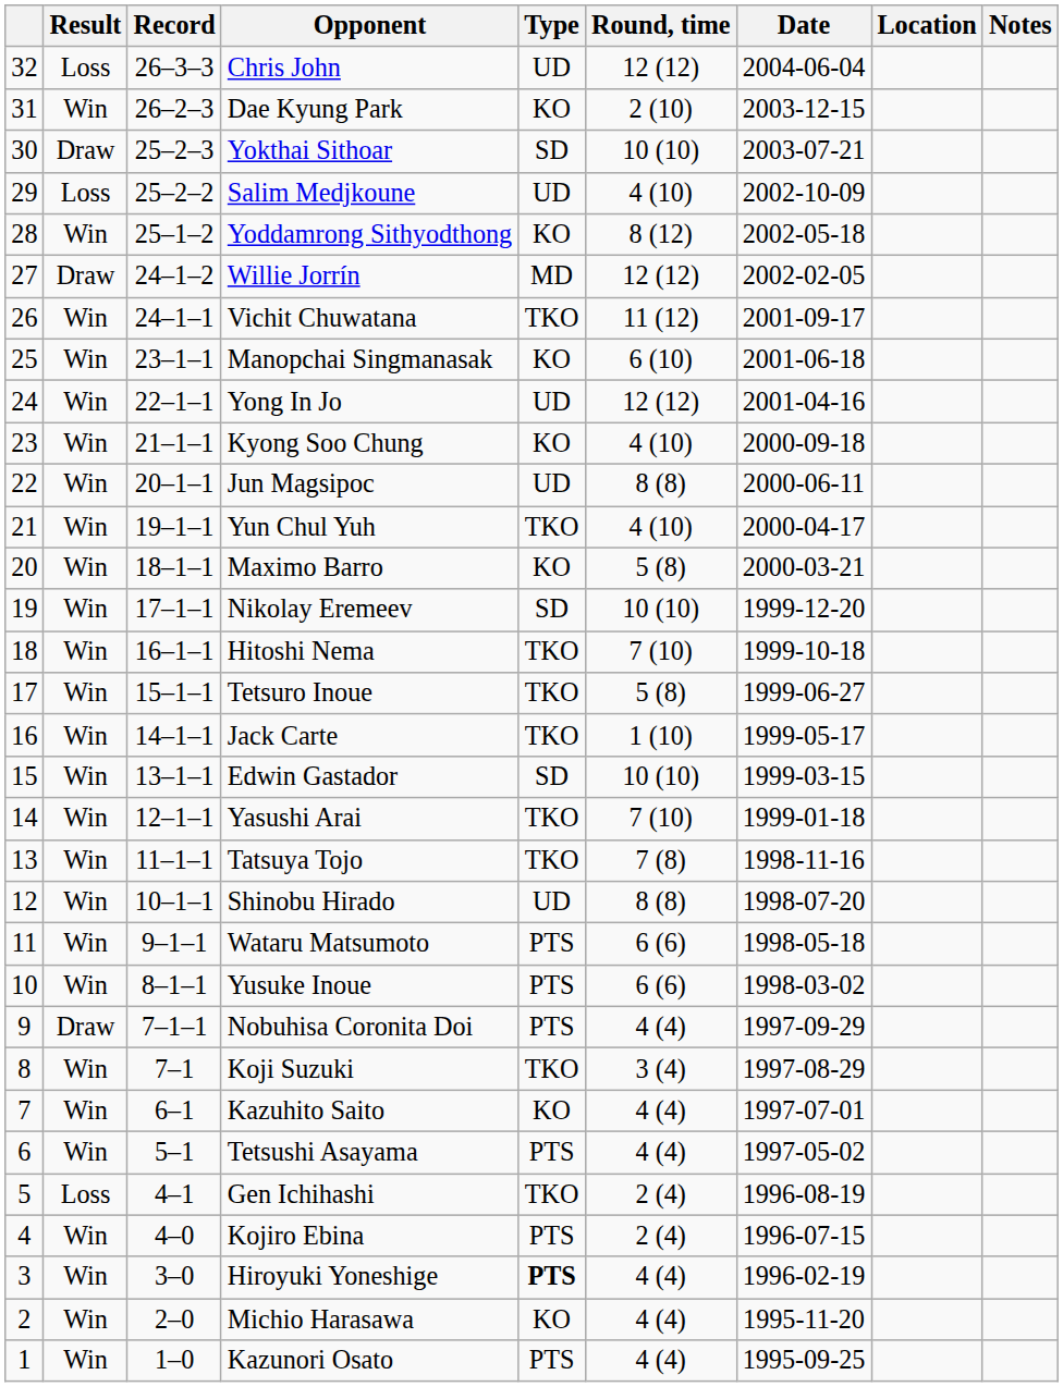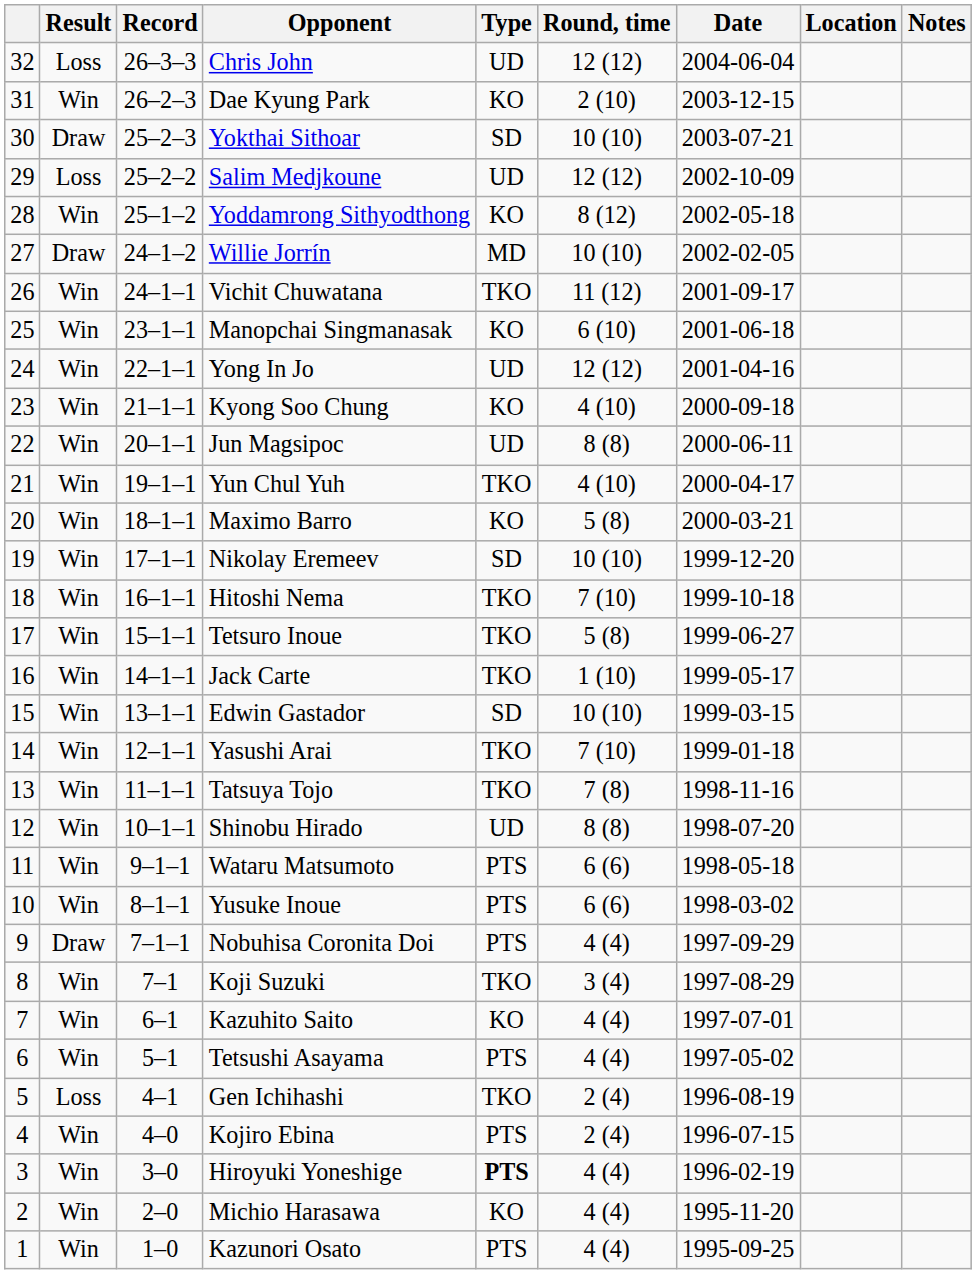 <table class=wikitable style=text-align:center>
 <tr>
 <th></th>
 <th>Result</th>
 <th>Record</th>
 <th>Opponent</th>
 <th>Type</th>
 <th>Round, time</th>
 <th>Date</th>
 <th>Location</th>
 <th>Notes</th>
 </tr>
 <tr>
 <td>32</td>
 <td>Loss</td>
 <td>26–3–3</td>
 <td align=left><a href='#'>Chris John</a></td>
 <td>UD</td>
 <td>12 (12)</td>
 <td>2004-06-04</td>
 <td align=left></td>
 <td align=left></td>
 </tr>
 <tr>
 <td>31</td>
 <td>Win</td>
 <td>26–2–3</td>
 <td align=left>Dae Kyung Park</td>
 <td>KO</td>
 <td>2 (10)</td>
 <td>2003-12-15</td>
 <td align=left></td>
 <td align=left></td>
 </tr>
 <tr>
 <td>30</td>
 <td>Draw</td>
 <td>25–2–3</td>
 <td align=left><a href='#'>Yokthai Sithoar</a></td>
 <td>SD</td>
 <td>10 (10)</td>
 <td>2003-07-21</td>
 <td align=left></td>
 <td align=left></td>
 </tr>
 <tr>
 <td>29</td>
 <td>Loss</td>
 <td>25–2–2</td>
 <td align=left><a href='#'>Salim Medjkoune</a></td>
 <td>UD</td>
-<td>4 (10)</td>
+<td>12 (12)</td>
 <td>2002-10-09</td>
 <td align=left></td>
 <td align=left></td>
 </tr>
 <tr>
 <td>28</td>
 <td>Win</td>
 <td>25–1–2</td>
 <td align=left><a href='#'>Yoddamrong Sithyodthong</a></td>
 <td>KO</td>
 <td>8 (12)</td>
 <td>2002-05-18</td>
 <td align=left></td>
 <td align=left></td>
 </tr>
 <tr>
 <td>27</td>
 <td>Draw</td>
 <td>24–1–2</td>
 <td align=left><a href='#'>Willie Jorrín</a></td>
 <td>MD</td>
-<td>12 (12)</td>
+<td>10 (10)</td>
 <td>2002-02-05</td>
 <td align=left></td>
 <td align=left></td>
 </tr>
 <tr>
 <td>26</td>
 <td>Win</td>
 <td>24–1–1</td>
 <td align=left>Vichit Chuwatana</td>
 <td>TKO</td>
 <td>11 (12)</td>
 <td>2001-09-17</td>
 <td align=left></td>
 <td align=left></td>
 </tr>
 <tr>
 <td>25</td>
 <td>Win</td>
 <td>23–1–1</td>
 <td align=left>Manopchai Singmanasak</td>
 <td>KO</td>
 <td>6 (10)</td>
 <td>2001-06-18</td>
 <td align=left></td>
 <td align=left></td>
 </tr>
 <tr>
 <td>24</td>
 <td>Win</td>
 <td>22–1–1</td>
 <td align=left>Yong In Jo</td>
 <td>UD</td>
 <td>12 (12)</td>
 <td>2001-04-16</td>
 <td align=left></td>
 <td align=left></td>
 </tr>
 <tr>
 <td>23</td>
 <td>Win</td>
 <td>21–1–1</td>
 <td align=left>Kyong Soo Chung</td>
 <td>KO</td>
 <td>4 (10)</td>
 <td>2000-09-18</td>
 <td align=left></td>
 <td align=left></td>
 </tr>
 <tr>
 <td>22</td>
 <td>Win</td>
 <td>20–1–1</td>
 <td align=left>Jun Magsipoc</td>
 <td>UD</td>
 <td>8 (8)</td>
 <td>2000-06-11</td>
 <td align=left></td>
 <td align=left></td>
 </tr>
 <tr>
 <td>21</td>
 <td>Win</td>
 <td>19–1–1</td>
 <td align=left>Yun Chul Yuh</td>
 <td>TKO</td>
 <td>4 (10)</td>
 <td>2000-04-17</td>
 <td align=left></td>
 <td align=left></td>
 </tr>
 <tr>
 <td>20</td>
 <td>Win</td>
 <td>18–1–1</td>
 <td align=left>Maximo Barro</td>
 <td>KO</td>
 <td>5 (8)</td>
 <td>2000-03-21</td>
 <td align=left></td>
 <td align=left></td>
 </tr>
 <tr>
 <td>19</td>
 <td>Win</td>
 <td>17–1–1</td>
 <td align=left>Nikolay Eremeev</td>
 <td>SD</td>
 <td>10 (10)</td>
 <td>1999-12-20</td>
 <td align=left></td>
 <td align=left></td>
 </tr>
 <tr>
 <td>18</td>
 <td>Win</td>
 <td>16–1–1</td>
 <td align=left>Hitoshi Nema</td>
 <td>TKO</td>
 <td>7 (10)</td>
 <td>1999-10-18</td>
 <td align=left></td>
 <td align=left></td>
 </tr>
 <tr>
 <td>17</td>
 <td>Win</td>
 <td>15–1–1</td>
 <td align=left>Tetsuro Inoue</td>
 <td>TKO</td>
 <td>5 (8)</td>
 <td>1999-06-27</td>
 <td align=left></td>
 <td align=left></td>
 </tr>
 <tr>
 <td>16</td>
 <td>Win</td>
 <td>14–1–1</td>
 <td align=left>Jack Carte</td>
 <td>TKO</td>
 <td>1 (10)</td>
 <td>1999-05-17</td>
 <td align=left></td>
 <td align=left></td>
 </tr>
 <tr>
 <td>15</td>
 <td>Win</td>
 <td>13–1–1</td>
 <td align=left>Edwin Gastador</td>
 <td>SD</td>
 <td>10 (10)</td>
 <td>1999-03-15</td>
 <td align=left></td>
 <td align=left></td>
 </tr>
 <tr>
 <td>14</td>
 <td>Win</td>
 <td>12–1–1</td>
 <td align=left>Yasushi Arai</td>
 <td>TKO</td>
 <td>7 (10)</td>
 <td>1999-01-18</td>
 <td align=left></td>
 <td align=left></td>
 </tr>
 <tr>
 <td>13</td>
 <td>Win</td>
 <td>11–1–1</td>
 <td align=left>Tatsuya Tojo</td>
 <td>TKO</td>
 <td>7 (8)</td>
 <td>1998-11-16</td>
 <td align=left></td>
 <td align=left></td>
 </tr>
 <tr>
 <td>12</td>
 <td>Win</td>
 <td>10–1–1</td>
 <td align=left>Shinobu Hirado</td>
 <td>UD</td>
 <td>8 (8)</td>
 <td>1998-07-20</td>
 <td align=left></td>
 <td align=left></td>
 </tr>
 <tr>
 <td>11</td>
 <td>Win</td>
 <td>9–1–1</td>
 <td align=left>Wataru Matsumoto</td>
 <td>PTS</td>
 <td>6 (6)</td>
 <td>1998-05-18</td>
 <td align=left></td>
 <td align=left></td>
 </tr>
 <tr>
 <td>10</td>
 <td>Win</td>
 <td>8–1–1</td>
 <td align=left>Yusuke Inoue</td>
 <td>PTS</td>
 <td>6 (6)</td>
 <td>1998-03-02</td>
 <td align=left></td>
 <td align=left></td>
 </tr>
 <tr>
 <td>9</td>
 <td>Draw</td>
 <td>7–1–1</td>
 <td align=left>Nobuhisa Coronita Doi</td>
 <td>PTS</td>
 <td>4 (4)</td>
 <td>1997-09-29</td>
 <td align=left></td>
 <td align=left></td>
 </tr>
 <tr>
 <td>8</td>
 <td>Win</td>
 <td>7–1</td>
 <td align=left>Koji Suzuki</td>
 <td>TKO</td>
 <td>3 (4)</td>
 <td>1997-08-29</td>
 <td align=left></td>
 <td align=left></td>
 </tr>
 <tr>
 <td>7</td>
 <td>Win</td>
 <td>6–1</td>
 <td align=left>Kazuhito Saito</td>
 <td>KO</td>
 <td>4 (4)</td>
 <td>1997-07-01</td>
 <td align=left></td>
 <td align=left></td>
 </tr>
 <tr>
 <td>6</td>
 <td>Win</td>
 <td>5–1</td>
 <td align=left>Tetsushi Asayama</td>
 <td>PTS</td>
 <td>4 (4)</td>
 <td>1997-05-02</td>
 <td align=left></td>
 <td align=left></td>
 </tr>
 <tr>
 <td>5</td>
 <td>Loss</td>
 <td>4–1</td>
 <td align=left>Gen Ichihashi</td>
 <td>TKO</td>
 <td>2 (4)</td>
 <td>1996-08-19</td>
 <td align=left></td>
 <td align=left></td>
 </tr>
 <tr>
 <td>4</td>
 <td>Win</td>
 <td>4–0</td>
 <td align=left>Kojiro Ebina</td>
 <td>PTS</td>
 <td>2 (4)</td>
 <td>1996-07-15</td>
 <td align=left></td>
 <td align=left></td>
 </tr>
 <tr>
 <td>3</td>
 <td>Win</td>
 <td>3–0</td>
 <td align=left>Hiroyuki Yoneshige</td>
 <td><strong>PTS</strong></td>
 <td>4 (4)</td>
 <td>1996-02-19</td>
 <td align=left></td>
 <td align=left></td>
 </tr>
 <tr>
 <td>2</td>
 <td>Win</td>
 <td>2–0</td>
 <td align=left>Michio Harasawa</td>
 <td>KO</td>
 <td>4 (4)</td>
 <td>1995-11-20</td>
 <td align=left></td>
 <td align=left></td>
 </tr>
 <tr>
 <td>1</td>
 <td>Win</td>
 <td>1–0</td>
 <td align=left>Kazunori Osato</td>
 <td>PTS</td>
 <td>4 (4)</td>
 <td>1995-09-25</td>
 <td align=left></td>
 <td align=left></td>
 </tr>
 </table>
